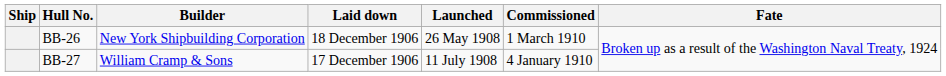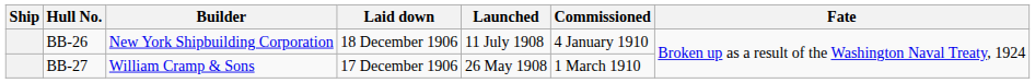 <table class="wikitable plainrowheaders" style="margin: 1em auto 1em auto;">
 <tr>
 <th scope="col">Ship</th>
 <th scope="col">Hull No.</th>
 <th scope="col">Builder</th>
 <th scope="col">Laid down</th>
 <th scope="col">Launched</th>
 <th scope="col">Commissioned</th>
 <th scope="col">Fate</th>
 </tr>
 <tr>
 <th scope="row"></th>
 <td>BB-26</td>
 <td><a href='#'>New York Shipbuilding Corporation</a></td>
 <td>18 December 1906</td>
-<td>26 May 1908</td>
-<td>1 March 1910</td>
+<td>11 July 1908</td>
+<td>4 January 1910</td>
 <td rowspan=2><a href='#'>Broken up</a> as a result of the <a href='#'>Washington Naval Treaty</a>, 1924</td>
 </tr>
 <tr>
 <th scope="row"></th>
 <td>BB-27</td>
 <td><a href='#'>William Cramp & Sons</a></td>
 <td>17 December 1906</td>
-<td>11 July 1908</td>
-<td>4 January 1910</td>
+<td>26 May 1908</td>
+<td>1 March 1910</td>
 </tr>
 </table>
